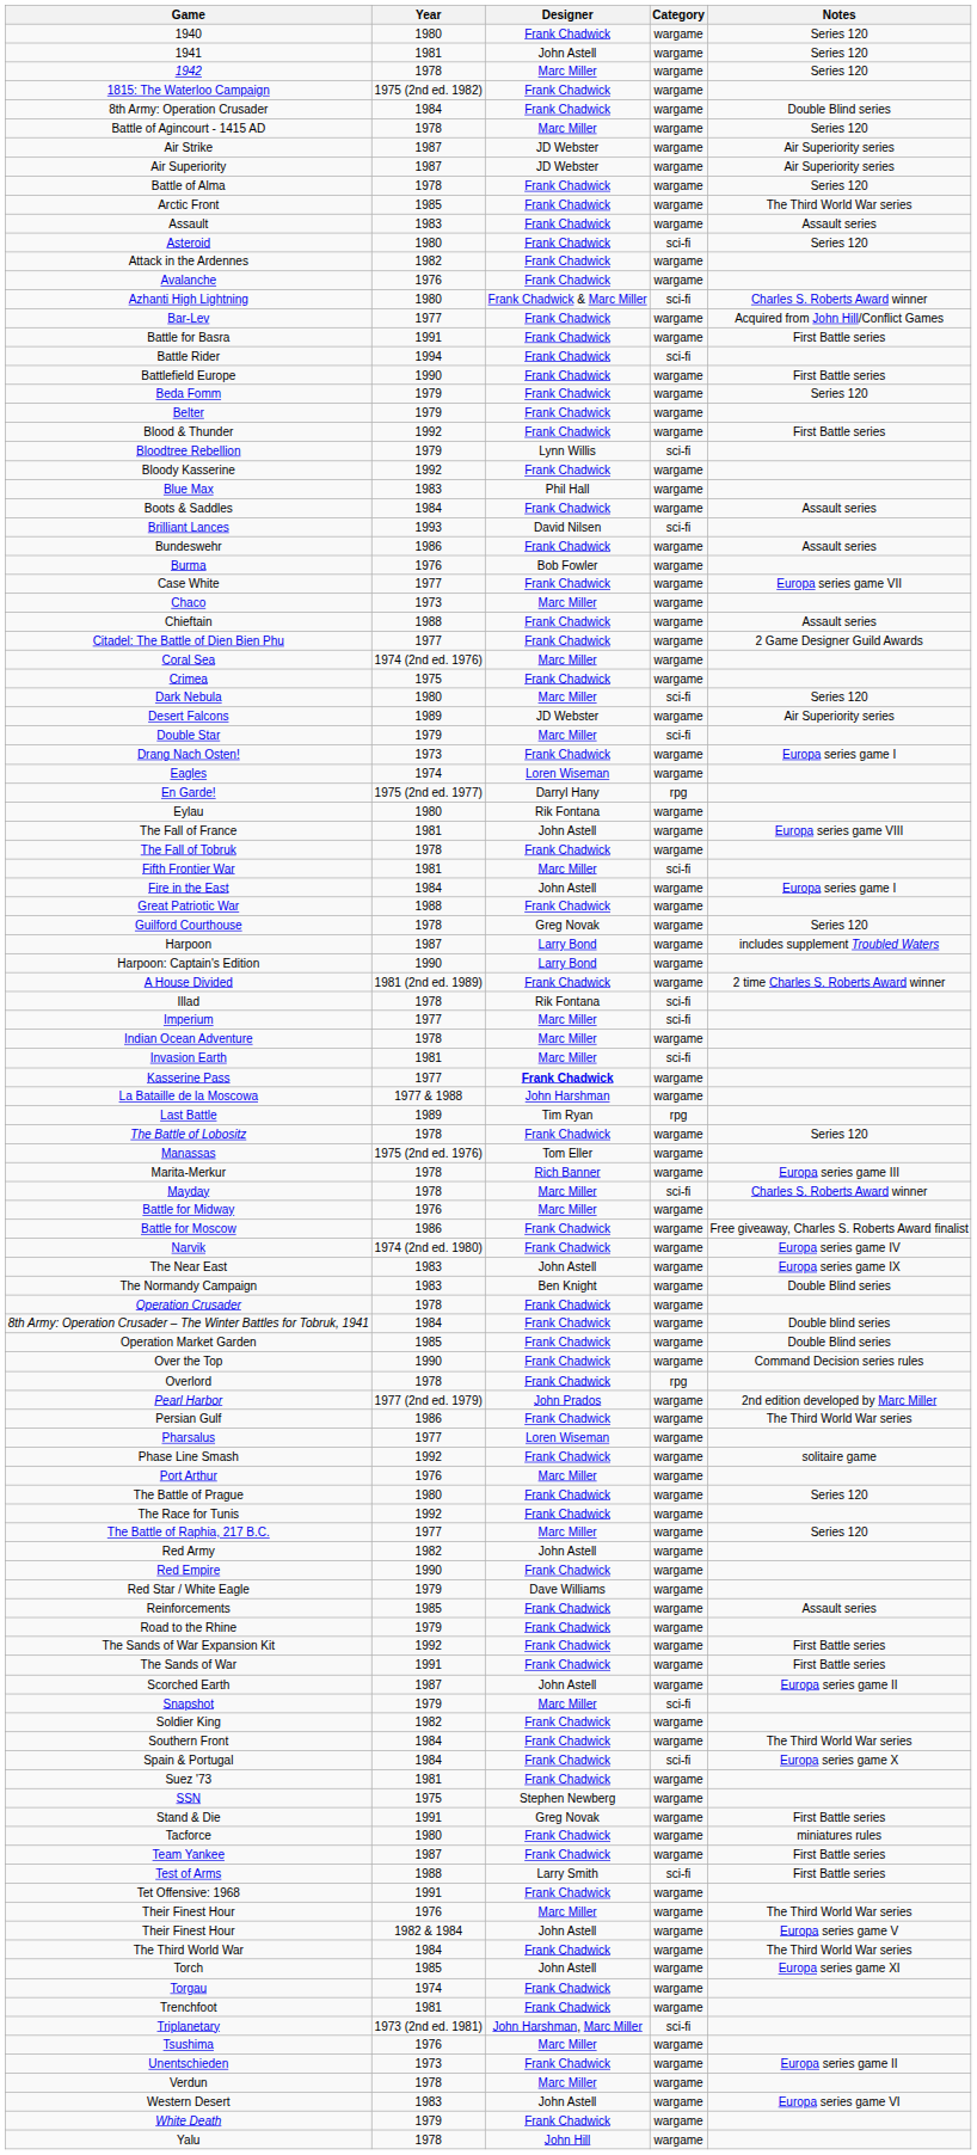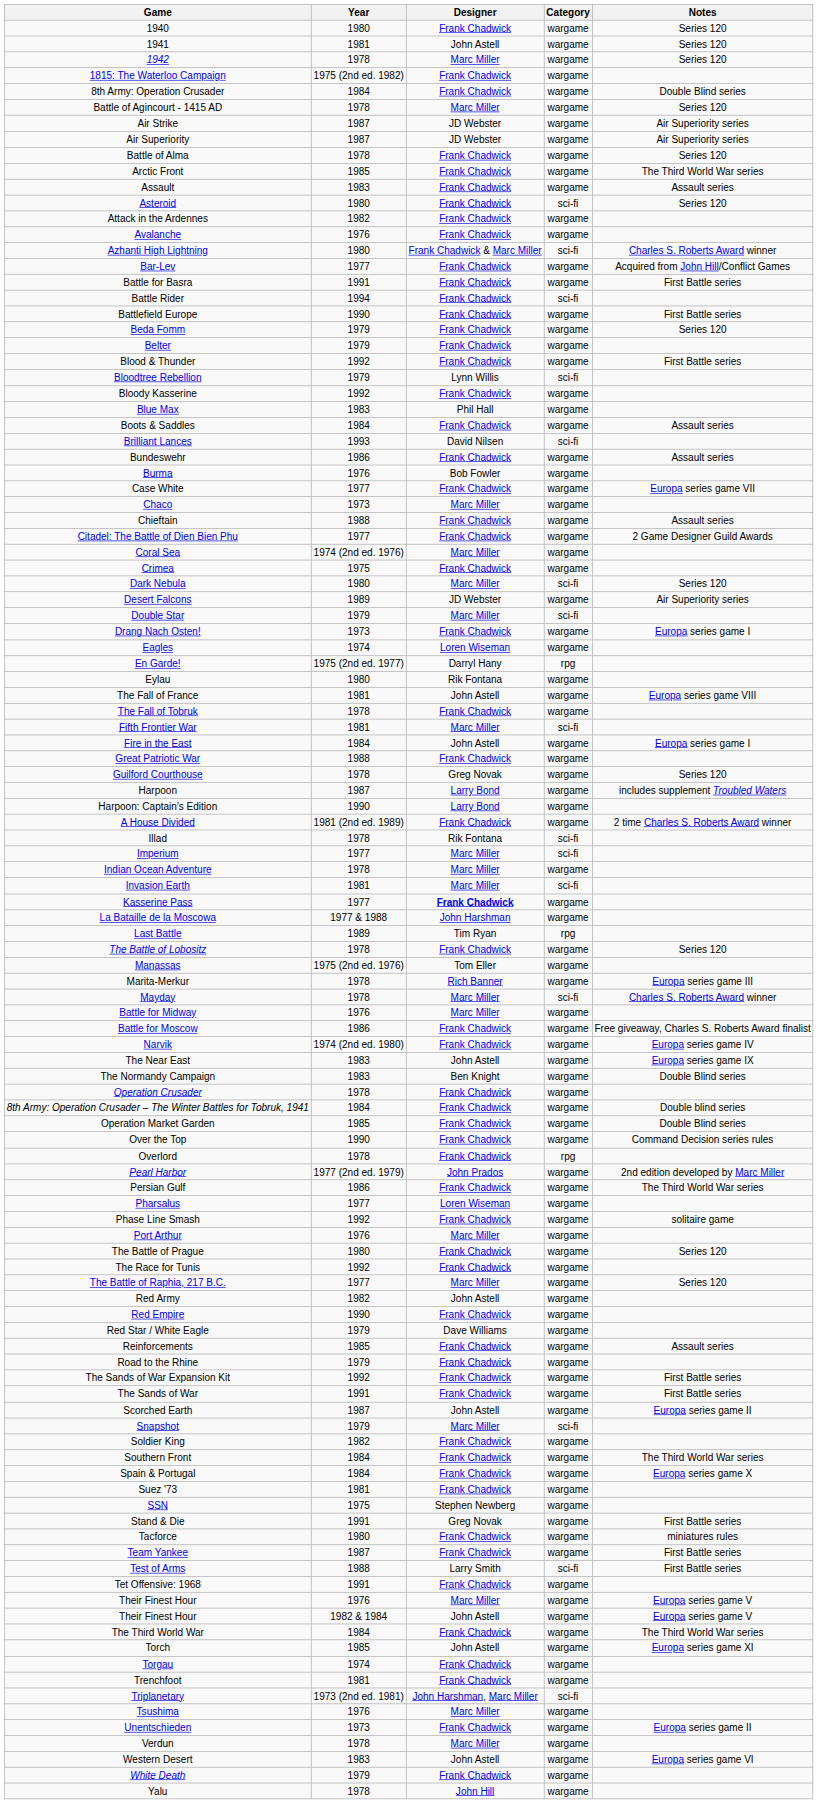 <table class="wikitable sortable"  style="font-size: 95%">
 <tr align="center">
 <th>Game</th>
 <th>Year</th>
 <th>Designer</th>
 <th>Category</th>
 <th>Notes</th>
 </tr>
 <tr align="center">
 <td>1940</td>
 <td>1980</td>
 <td><a href='#'>Frank Chadwick</a></td>
 <td>wargame</td>
 <td>Series 120</td>
 </tr>
 <tr align="center">
 <td>1941</td>
 <td>1981</td>
 <td>John Astell</td>
 <td>wargame</td>
 <td>Series 120</td>
 </tr>
 <tr align="center">
 <td><em><a href='#'>1942</a></em></td>
 <td>1978</td>
 <td><a href='#'>Marc Miller</a></td>
 <td>wargame</td>
 <td>Series 120</td>
 </tr>
 <tr align="center">
 <td><a href='#'>1815: The Waterloo Campaign</a></td>
 <td>1975 (2nd ed. 1982)</td>
 <td><a href='#'>Frank Chadwick</a></td>
 <td>wargame</td>
 <td></td>
 </tr>
 <tr align="center">
 <td>8th Army: Operation Crusader</td>
 <td>1984</td>
 <td><a href='#'>Frank Chadwick</a></td>
 <td>wargame</td>
 <td>Double Blind series</td>
 </tr>
 <tr align="center">
 <td>Battle of Agincourt - 1415 AD</td>
 <td>1978</td>
 <td><a href='#'>Marc Miller</a></td>
 <td>wargame</td>
 <td>Series 120</td>
 </tr>
 <tr align="center">
 <td>Air Strike</td>
 <td>1987</td>
 <td>JD Webster</td>
 <td>wargame</td>
 <td>Air Superiority series</td>
 </tr>
 <tr align="center">
 <td>Air Superiority</td>
 <td>1987</td>
 <td>JD Webster</td>
 <td>wargame</td>
 <td>Air Superiority series</td>
 </tr>
 <tr align="center">
 <td>Battle of Alma</td>
 <td>1978</td>
 <td><a href='#'>Frank Chadwick</a></td>
 <td>wargame</td>
 <td>Series 120</td>
 </tr>
 <tr align="center">
 <td>Arctic Front</td>
 <td>1985</td>
 <td><a href='#'>Frank Chadwick</a></td>
 <td>wargame</td>
 <td>The Third World War series</td>
 </tr>
 <tr align="center">
 <td>Assault</td>
 <td>1983</td>
 <td><a href='#'>Frank Chadwick</a></td>
 <td>wargame</td>
 <td>Assault series</td>
 </tr>
 <tr align="center">
 <td><a href='#'>Asteroid</a></td>
 <td>1980</td>
 <td><a href='#'>Frank Chadwick</a></td>
 <td>sci-fi</td>
 <td>Series 120</td>
 </tr>
 <tr align="center">
 <td>Attack in the Ardennes</td>
 <td>1982</td>
 <td><a href='#'>Frank Chadwick</a></td>
 <td>wargame</td>
 <td></td>
 </tr>
 <tr align="center">
 <td><a href='#'>Avalanche</a></td>
 <td>1976</td>
 <td><a href='#'>Frank Chadwick</a></td>
 <td>wargame</td>
 <td></td>
 </tr>
 <tr align="center">
 <td><a href='#'>Azhanti High Lightning</a></td>
 <td>1980</td>
 <td><a href='#'>Frank Chadwick</a> & <a href='#'>Marc Miller</a></td>
 <td>sci-fi</td>
 <td><a href='#'>Charles S. Roberts Award</a> winner</td>
 </tr>
 <tr align="center">
 <td><a href='#'>Bar-Lev</a></td>
 <td>1977</td>
 <td><a href='#'>Frank Chadwick</a></td>
 <td>wargame</td>
 <td>Acquired from <a href='#'>John Hill</a>/Conflict Games</td>
 </tr>
 <tr align="center">
 <td>Battle for Basra</td>
 <td>1991</td>
 <td><a href='#'>Frank Chadwick</a></td>
 <td>wargame</td>
 <td>First Battle series</td>
 </tr>
 <tr align="center">
 <td>Battle Rider</td>
 <td>1994</td>
 <td><a href='#'>Frank Chadwick</a></td>
 <td>sci-fi</td>
 <td></td>
 </tr>
 <tr align="center">
 <td>Battlefield Europe</td>
 <td>1990</td>
 <td><a href='#'>Frank Chadwick</a></td>
 <td>wargame</td>
 <td>First Battle series</td>
 </tr>
 <tr align="center">
 <td><a href='#'>Beda Fomm</a></td>
 <td>1979</td>
 <td><a href='#'>Frank Chadwick</a></td>
 <td>wargame</td>
 <td>Series 120</td>
 </tr>
 <tr align="center">
 <td><a href='#'>Belter</a></td>
 <td>1979</td>
 <td><a href='#'>Frank Chadwick</a></td>
 <td>wargame</td>
 <td></td>
 </tr>
 <tr align="center">
 <td>Blood & Thunder</td>
 <td>1992</td>
 <td><a href='#'>Frank Chadwick</a></td>
 <td>wargame</td>
 <td>First Battle series</td>
 </tr>
 <tr align="center">
 <td><a href='#'>Bloodtree Rebellion</a></td>
 <td>1979</td>
 <td>Lynn Willis</td>
 <td>sci-fi</td>
 <td></td>
 </tr>
 <tr align="center">
 <td>Bloody Kasserine</td>
 <td>1992</td>
 <td><a href='#'>Frank Chadwick</a></td>
 <td>wargame</td>
 <td></td>
 </tr>
 <tr align="center">
 <td><a href='#'>Blue Max</a></td>
 <td>1983</td>
 <td>Phil Hall</td>
 <td>wargame</td>
 <td></td>
 </tr>
 <tr align="center">
 <td>Boots & Saddles</td>
 <td>1984</td>
 <td><a href='#'>Frank Chadwick</a></td>
 <td>wargame</td>
 <td>Assault series</td>
 </tr>
 <tr align="center">
 <td><a href='#'>Brilliant Lances</a></td>
 <td>1993</td>
 <td>David Nilsen</td>
 <td>sci-fi</td>
 <td></td>
 </tr>
 <tr align="center">
 <td>Bundeswehr</td>
 <td>1986</td>
 <td><a href='#'>Frank Chadwick</a></td>
 <td>wargame</td>
 <td>Assault series</td>
 </tr>
 <tr align="center">
 <td><a href='#'>Burma</a></td>
 <td>1976</td>
 <td>Bob Fowler</td>
 <td>wargame</td>
 <td></td>
 </tr>
 <tr align="center">
 <td>Case White</td>
 <td>1977</td>
 <td><a href='#'>Frank Chadwick</a></td>
 <td>wargame</td>
 <td><a href='#'>Europa</a> series game VII</td>
 </tr>
 <tr align="center">
 <td><a href='#'>Chaco</a></td>
 <td>1973</td>
 <td><a href='#'>Marc Miller</a></td>
 <td>wargame</td>
 <td></td>
 </tr>
 <tr align="center">
 <td>Chieftain</td>
 <td>1988</td>
 <td><a href='#'>Frank Chadwick</a></td>
 <td>wargame</td>
 <td>Assault series</td>
 </tr>
 <tr align="center">
 <td><a href='#'>Citadel: The Battle of Dien Bien Phu</a></td>
 <td>1977</td>
 <td><a href='#'>Frank Chadwick</a></td>
 <td>wargame</td>
 <td>2 Game Designer Guild Awards</td>
 </tr>
 <tr align="center">
 <td><a href='#'>Coral Sea</a></td>
 <td>1974 (2nd ed. 1976)</td>
 <td><a href='#'>Marc Miller</a></td>
 <td>wargame</td>
 <td></td>
 </tr>
 <tr align="center">
 <td><a href='#'>Crimea</a></td>
 <td>1975</td>
 <td><a href='#'>Frank Chadwick</a></td>
 <td>wargame</td>
 <td></td>
 </tr>
 <tr align="center">
 <td><a href='#'>Dark Nebula</a></td>
 <td>1980</td>
 <td><a href='#'>Marc Miller</a></td>
 <td>sci-fi</td>
 <td>Series 120</td>
 </tr>
 <tr align="center">
 <td><a href='#'>Desert Falcons</a></td>
 <td>1989</td>
 <td>JD Webster</td>
 <td>wargame</td>
 <td>Air Superiority series</td>
 </tr>
 <tr align="center">
 <td><a href='#'>Double Star</a></td>
 <td>1979</td>
 <td><a href='#'>Marc Miller</a></td>
 <td>sci-fi</td>
 <td></td>
 </tr>
 <tr align="center">
 <td><a href='#'>Drang Nach Osten!</a></td>
 <td>1973</td>
 <td><a href='#'>Frank Chadwick</a></td>
 <td>wargame</td>
 <td><a href='#'>Europa</a> series game I</td>
 </tr>
 <tr align="center">
 <td><a href='#'>Eagles</a></td>
 <td>1974</td>
 <td><a href='#'>Loren Wiseman</a></td>
 <td>wargame</td>
 <td></td>
 </tr>
 <tr align="center">
 <td><a href='#'>En Garde!</a></td>
 <td>1975 (2nd ed. 1977)</td>
 <td>Darryl Hany</td>
 <td>rpg</td>
 <td></td>
 </tr>
 <tr align="center">
 <td>Eylau</td>
 <td>1980</td>
 <td>Rik Fontana</td>
 <td>wargame</td>
 <td></td>
 </tr>
 <tr align="center">
 <td>The Fall of France</td>
 <td>1981</td>
 <td>John Astell</td>
 <td>wargame</td>
 <td><a href='#'>Europa</a> series game VIII</td>
 </tr>
 <tr align="center">
 <td><a href='#'>The Fall of Tobruk</a></td>
 <td>1978</td>
 <td><a href='#'>Frank Chadwick</a></td>
 <td>wargame</td>
 <td></td>
 </tr>
 <tr align="center">
 <td><a href='#'>Fifth Frontier War</a></td>
 <td>1981</td>
 <td><a href='#'>Marc Miller</a></td>
 <td>sci-fi</td>
 <td></td>
 </tr>
 <tr align="center">
 <td><a href='#'>Fire in the East</a></td>
 <td>1984</td>
 <td>John Astell</td>
 <td>wargame</td>
 <td><a href='#'>Europa</a> series game I</td>
 </tr>
 <tr align="center">
 <td><a href='#'>Great Patriotic War</a></td>
 <td>1988</td>
 <td><a href='#'>Frank Chadwick</a></td>
 <td>wargame</td>
 <td></td>
 </tr>
 <tr align="center">
 <td><a href='#'>Guilford Courthouse</a></td>
 <td>1978</td>
 <td>Greg Novak</td>
 <td>wargame</td>
 <td>Series 120</td>
 </tr>
 <tr align="center">
 <td>Harpoon</td>
 <td>1987</td>
 <td><a href='#'>Larry Bond</a></td>
 <td>wargame</td>
 <td>includes supplement <em><a href='#'>Troubled Waters</a></em></td>
 </tr>
 <tr align="center">
 <td>Harpoon: Captain's Edition</td>
 <td>1990</td>
 <td><a href='#'>Larry Bond</a></td>
 <td>wargame</td>
 <td></td>
 </tr>
 <tr align="center">
 <td><a href='#'>A House Divided</a></td>
 <td>1981 (2nd ed. 1989)</td>
 <td><a href='#'>Frank Chadwick</a></td>
 <td>wargame</td>
 <td>2 time <a href='#'>Charles S. Roberts Award</a> winner</td>
 </tr>
 <tr align="center">
 <td>Illad</td>
 <td>1978</td>
 <td>Rik Fontana</td>
 <td>sci-fi</td>
 <td></td>
 </tr>
 <tr align="center">
 <td><a href='#'>Imperium</a></td>
 <td>1977</td>
 <td><a href='#'>Marc Miller</a></td>
 <td>sci-fi</td>
 <td></td>
 </tr>
 <tr align="center">
 <td><a href='#'>Indian Ocean Adventure</a></td>
 <td>1978</td>
 <td><a href='#'>Marc Miller</a></td>
 <td>wargame</td>
 <td></td>
 </tr>
 <tr align="center">
 <td><a href='#'>Invasion Earth</a></td>
 <td>1981</td>
 <td><a href='#'>Marc Miller</a></td>
 <td>sci-fi</td>
 <td></td>
 </tr>
 <tr align="center">
 <td><a href='#'>Kasserine Pass</a></td>
 <td>1977</td>
 <td><strong><a href='#'>Frank Chadwick</a></strong></td>
 <td>wargame</td>
 <td></td>
 </tr>
 <tr align="center">
 <td><a href='#'>La Bataille de la Moscowa</a></td>
 <td>1977 & 1988</td>
 <td><a href='#'>John Harshman</a></td>
 <td>wargame</td>
 <td></td>
 </tr>
 <tr align="center">
 <td><a href='#'>Last Battle</a></td>
 <td>1989</td>
 <td>Tim Ryan</td>
 <td>rpg</td>
 <td></td>
 </tr>
 <tr align="center">
 <td><em><a href='#'>The Battle of Lobositz</a></em></td>
 <td>1978</td>
 <td><a href='#'>Frank Chadwick</a></td>
 <td>wargame</td>
 <td>Series 120</td>
 </tr>
 <tr align="center">
 <td><a href='#'>Manassas</a></td>
 <td>1975 (2nd ed. 1976)</td>
 <td>Tom Eller</td>
 <td>wargame</td>
 <td></td>
 </tr>
 <tr align="center">
 <td>Marita-Merkur</td>
 <td>1978</td>
 <td><a href='#'>Rich Banner</a></td>
 <td>wargame</td>
 <td><a href='#'>Europa</a> series game III</td>
 </tr>
 <tr align="center">
 <td><a href='#'>Mayday</a></td>
 <td>1978</td>
 <td><a href='#'>Marc Miller</a></td>
 <td>sci-fi</td>
 <td><a href='#'>Charles S. Roberts Award</a> winner</td>
 </tr>
 <tr align="center">
 <td><a href='#'>Battle for Midway</a></td>
 <td>1976</td>
 <td><a href='#'>Marc Miller</a></td>
 <td>wargame</td>
 <td></td>
 </tr>
 <tr align="center">
 <td><a href='#'>Battle for Moscow</a></td>
 <td>1986</td>
 <td><a href='#'>Frank Chadwick</a></td>
 <td>wargame</td>
 <td>Free giveaway, Charles S. Roberts Award finalist</td>
 </tr>
 <tr align="center">
 <td><a href='#'>Narvik</a></td>
 <td>1974 (2nd ed. 1980)</td>
 <td><a href='#'>Frank Chadwick</a></td>
 <td>wargame</td>
 <td><a href='#'>Europa</a> series game IV</td>
 </tr>
 <tr align="center">
 <td>The Near East</td>
 <td>1983</td>
 <td>John Astell</td>
 <td>wargame</td>
 <td><a href='#'>Europa</a> series game IX</td>
 </tr>
 <tr align="center">
 <td>The Normandy Campaign</td>
 <td>1983</td>
 <td>Ben Knight</td>
 <td>wargame</td>
 <td>Double Blind series</td>
 </tr>
 <tr align="center">
 <td><em><a href='#'>Operation Crusader</a></em></td>
 <td>1978</td>
 <td><a href='#'>Frank Chadwick</a></td>
 <td>wargame</td>
 <td></td>
 </tr>
 <tr align="center">
 <td><em>8th Army: Operation Crusader – The Winter Battles for Tobruk, 1941</em></td>
 <td>1984</td>
 <td><a href='#'>Frank Chadwick</a></td>
 <td>wargame</td>
 <td>Double blind series</td>
 </tr>
 <tr align="center">
 <td>Operation Market Garden</td>
 <td>1985</td>
 <td><a href='#'>Frank Chadwick</a></td>
 <td>wargame</td>
 <td>Double Blind series</td>
 </tr>
 <tr align="center">
 <td>Over the Top</td>
 <td>1990</td>
 <td><a href='#'>Frank Chadwick</a></td>
 <td>wargame</td>
 <td>Command Decision series rules</td>
 </tr>
 <tr align="center">
 <td>Overlord</td>
 <td>1978</td>
 <td><a href='#'>Frank Chadwick</a></td>
 <td>rpg</td>
 <td></td>
 </tr>
 <tr align="center">
 <td><em><a href='#'>Pearl Harbor</a></em></td>
 <td>1977 (2nd ed. 1979)</td>
 <td><a href='#'>John Prados</a></td>
 <td>wargame</td>
 <td>2nd edition developed by <a href='#'>Marc Miller</a></td>
 </tr>
 <tr align="center">
 <td>Persian Gulf</td>
 <td>1986</td>
 <td><a href='#'>Frank Chadwick</a></td>
 <td>wargame</td>
 <td>The Third World War series</td>
 </tr>
 <tr align="center">
 <td><a href='#'>Pharsalus</a></td>
 <td>1977</td>
 <td><a href='#'>Loren Wiseman</a></td>
 <td>wargame</td>
 <td></td>
 </tr>
 <tr align="center">
 <td>Phase Line Smash</td>
 <td>1992</td>
 <td><a href='#'>Frank Chadwick</a></td>
 <td>wargame</td>
 <td>solitaire game</td>
 </tr>
 <tr align="center">
 <td><a href='#'>Port Arthur</a></td>
 <td>1976</td>
 <td><a href='#'>Marc Miller</a></td>
 <td>wargame</td>
 <td></td>
 </tr>
 <tr align="center">
 <td>The Battle of Prague</td>
 <td>1980</td>
 <td><a href='#'>Frank Chadwick</a></td>
 <td>wargame</td>
 <td>Series 120</td>
 </tr>
 <tr align="center">
 <td>The Race for Tunis</td>
 <td>1992</td>
 <td><a href='#'>Frank Chadwick</a></td>
 <td>wargame</td>
 <td></td>
 </tr>
 <tr align="center">
 <td><a href='#'>The Battle of Raphia, 217 B.C.</a></td>
 <td>1977</td>
 <td><a href='#'>Marc Miller</a></td>
 <td>wargame</td>
 <td>Series 120</td>
 </tr>
 <tr align="center">
 <td>Red Army</td>
 <td>1982</td>
 <td>John Astell</td>
 <td>wargame</td>
 <td></td>
 </tr>
 <tr align="center">
 <td><a href='#'>Red Empire</a></td>
 <td>1990</td>
 <td><a href='#'>Frank Chadwick</a></td>
 <td>wargame</td>
 <td></td>
 </tr>
 <tr align="center">
 <td>Red Star / White Eagle</td>
 <td>1979</td>
 <td>Dave Williams</td>
 <td>wargame</td>
 <td></td>
 </tr>
 <tr align="center">
 <td>Reinforcements</td>
 <td>1985</td>
 <td><a href='#'>Frank Chadwick</a></td>
 <td>wargame</td>
 <td>Assault series</td>
 </tr>
 <tr align="center">
 <td>Road to the Rhine</td>
 <td>1979</td>
 <td><a href='#'>Frank Chadwick</a></td>
 <td>wargame</td>
 <td></td>
 </tr>
 <tr align="center">
 <td>The Sands of War Expansion Kit</td>
 <td>1992</td>
 <td><a href='#'>Frank Chadwick</a></td>
 <td>wargame</td>
 <td>First Battle series</td>
 </tr>
 <tr align="center">
 <td>The Sands of War</td>
 <td>1991</td>
 <td><a href='#'>Frank Chadwick</a></td>
 <td>wargame</td>
 <td>First Battle series</td>
 </tr>
 <tr align="center">
 <td>Scorched Earth</td>
 <td>1987</td>
 <td>John Astell</td>
 <td>wargame</td>
 <td><a href='#'>Europa</a> series game II</td>
 </tr>
 <tr align="center">
 <td><a href='#'>Snapshot</a></td>
 <td>1979</td>
 <td><a href='#'>Marc Miller</a></td>
 <td>sci-fi</td>
 <td></td>
 </tr>
 <tr align="center">
 <td>Soldier King</td>
 <td>1982</td>
 <td><a href='#'>Frank Chadwick</a></td>
 <td>wargame</td>
 <td></td>
 </tr>
 <tr align="center">
 <td>Southern Front</td>
 <td>1984</td>
 <td><a href='#'>Frank Chadwick</a></td>
 <td>wargame</td>
 <td>The Third World War series</td>
 </tr>
 <tr align="center">
 <td>Spain & Portugal</td>
 <td>1984</td>
 <td><a href='#'>Frank Chadwick</a></td>
-<td>sci-fi</td>
+<td>wargame</td>
 <td><a href='#'>Europa</a> series game X</td>
 </tr>
 <tr align="center">
 <td>Suez '73</td>
 <td>1981</td>
 <td><a href='#'>Frank Chadwick</a></td>
 <td>wargame</td>
 <td></td>
 </tr>
 <tr align="center">
 <td><a href='#'>SSN</a></td>
 <td>1975</td>
 <td>Stephen Newberg</td>
 <td>wargame</td>
 <td></td>
 </tr>
 <tr align="center">
 <td>Stand & Die</td>
 <td>1991</td>
 <td>Greg Novak</td>
 <td>wargame</td>
 <td>First Battle series</td>
 </tr>
 <tr align="center">
 <td>Tacforce</td>
 <td>1980</td>
 <td><a href='#'>Frank Chadwick</a></td>
 <td>wargame</td>
 <td>miniatures rules</td>
 </tr>
 <tr align="center">
 <td><a href='#'>Team Yankee</a></td>
 <td>1987</td>
 <td><a href='#'>Frank Chadwick</a></td>
 <td>wargame</td>
 <td>First Battle series</td>
 </tr>
 <tr align="center">
 <td><a href='#'>Test of Arms</a></td>
 <td>1988</td>
 <td>Larry Smith</td>
 <td>sci-fi</td>
 <td>First Battle series</td>
 </tr>
 <tr align="center">
 <td>Tet Offensive: 1968</td>
 <td>1991</td>
 <td><a href='#'>Frank Chadwick</a></td>
 <td>wargame</td>
 <td></td>
 </tr>
 <tr align="center">
 <td>Their Finest Hour</td>
 <td>1976</td>
 <td><a href='#'>Marc Miller</a></td>
 <td>wargame</td>
-<td>The Third World War series</td>
+<td><a href='#'>Europa</a> series game V</td>
 </tr>
 <tr align="center">
 <td>Their Finest Hour</td>
 <td>1982 & 1984</td>
 <td>John Astell</td>
 <td>wargame</td>
 <td><a href='#'>Europa</a> series game V</td>
 </tr>
 <tr align="center">
 <td>The Third World War</td>
 <td>1984</td>
 <td><a href='#'>Frank Chadwick</a></td>
 <td>wargame</td>
 <td>The Third World War series</td>
 </tr>
 <tr align="center">
 <td>Torch</td>
 <td>1985</td>
 <td>John Astell</td>
 <td>wargame</td>
 <td><a href='#'>Europa</a> series game XI</td>
 </tr>
 <tr align="center">
 <td><a href='#'>Torgau</a></td>
 <td>1974</td>
 <td><a href='#'>Frank Chadwick</a></td>
 <td>wargame</td>
 <td></td>
 </tr>
 <tr align="center">
 <td>Trenchfoot</td>
 <td>1981</td>
 <td><a href='#'>Frank Chadwick</a></td>
 <td>wargame</td>
 <td></td>
 </tr>
 <tr align="center">
 <td><a href='#'>Triplanetary</a></td>
 <td>1973 (2nd ed. 1981)</td>
 <td><a href='#'>John Harshman</a>, <a href='#'>Marc Miller</a></td>
 <td>sci-fi</td>
 <td></td>
 </tr>
 <tr align="center">
 <td><a href='#'>Tsushima</a></td>
 <td>1976</td>
 <td><a href='#'>Marc Miller</a></td>
 <td>wargame</td>
 <td></td>
 </tr>
 <tr align="center">
 <td><a href='#'>Unentschieden</a></td>
 <td>1973</td>
 <td><a href='#'>Frank Chadwick</a></td>
 <td>wargame</td>
 <td><a href='#'>Europa</a> series game II</td>
 </tr>
 <tr align="center">
 <td>Verdun</td>
 <td>1978</td>
 <td><a href='#'>Marc Miller</a></td>
 <td>wargame</td>
 <td></td>
 </tr>
 <tr align="center">
 <td>Western Desert</td>
 <td>1983</td>
 <td>John Astell</td>
 <td>wargame</td>
 <td><a href='#'>Europa</a> series game VI</td>
 </tr>
 <tr align="center">
 <td><em><a href='#'>White Death</a></em></td>
 <td>1979</td>
 <td><a href='#'>Frank Chadwick</a></td>
 <td>wargame</td>
 <td></td>
 </tr>
 <tr align="center">
 <td>Yalu</td>
 <td>1978</td>
 <td><a href='#'>John Hill</a></td>
 <td>wargame</td>
 <td></td>
 </tr>
 </table>
